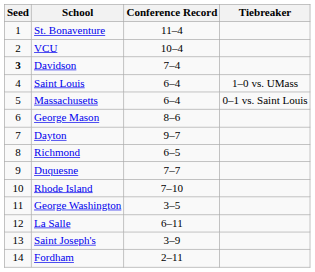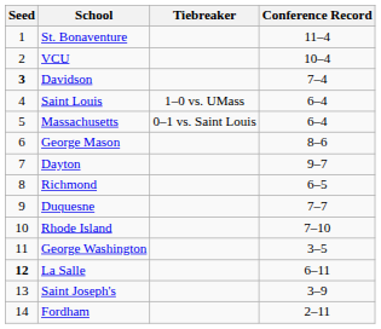 <table class="wikitable" style="text-align:center">
 <tr>
 <th>Seed</th>
 <th>School</th>
+<th>Tiebreaker</th>
 <th>Conference Record</th>
-<th>Tiebreaker</th>
 </tr>
 <tr>
 <td>1</td>
 <td align=left><a href='#'>St. Bonaventure</a></td>
+<td></td>
 <td>11–4</td>
-<td></td>
 </tr>
 <tr>
 <td>2</td>
 <td align=left><a href='#'>VCU</a></td>
+<td></td>
 <td>10–4</td>
-<td></td>
 </tr>
 <tr>
 <td><strong>3</strong></td>
 <td align=left><a href='#'>Davidson</a></td>
+<td></td>
 <td>7–4</td>
-<td></td>
 </tr>
 <tr>
 <td>4</td>
 <td align=left><a href='#'>Saint Louis</a></td>
+<td>1–0 vs. UMass</td>
 <td>6–4</td>
-<td>1–0 vs. UMass</td>
 </tr>
 <tr>
 <td>5</td>
 <td align=left><a href='#'>Massachusetts</a></td>
+<td>0–1 vs. Saint Louis</td>
 <td>6–4</td>
-<td>0–1 vs. Saint Louis</td>
 </tr>
 <tr>
 <td>6</td>
 <td align=left><a href='#'>George Mason</a></td>
+<td></td>
 <td>8–6</td>
-<td></td>
 </tr>
 <tr>
 <td>7</td>
 <td align=left><a href='#'>Dayton</a></td>
+<td></td>
 <td>9–7</td>
-<td></td>
 </tr>
 <tr>
 <td>8</td>
 <td align=left><a href='#'>Richmond</a></td>
+<td></td>
 <td>6–5</td>
-<td></td>
 </tr>
 <tr>
 <td>9</td>
 <td align=left><a href='#'>Duquesne</a></td>
+<td></td>
 <td>7–7</td>
-<td></td>
 </tr>
 <tr>
 <td>10</td>
 <td align=left><a href='#'>Rhode Island</a></td>
+<td></td>
 <td>7–10</td>
-<td></td>
 </tr>
 <tr>
 <td>11</td>
 <td align=left><a href='#'>George Washington</a></td>
+<td></td>
 <td>3–5</td>
-<td></td>
 </tr>
 <tr>
-<td>12</td>
+<td><strong>12</strong></td>
 <td align=left><a href='#'>La Salle</a></td>
+<td></td>
 <td>6–11</td>
-<td></td>
 </tr>
 <tr>
 <td>13</td>
 <td align=left><a href='#'>Saint Joseph's</a></td>
+<td></td>
 <td>3–9</td>
-<td></td>
 </tr>
 <tr>
 <td>14</td>
 <td align=left><a href='#'>Fordham</a></td>
+<td></td>
 <td>2–11</td>
-<td></td>
 </tr>
 </table>
